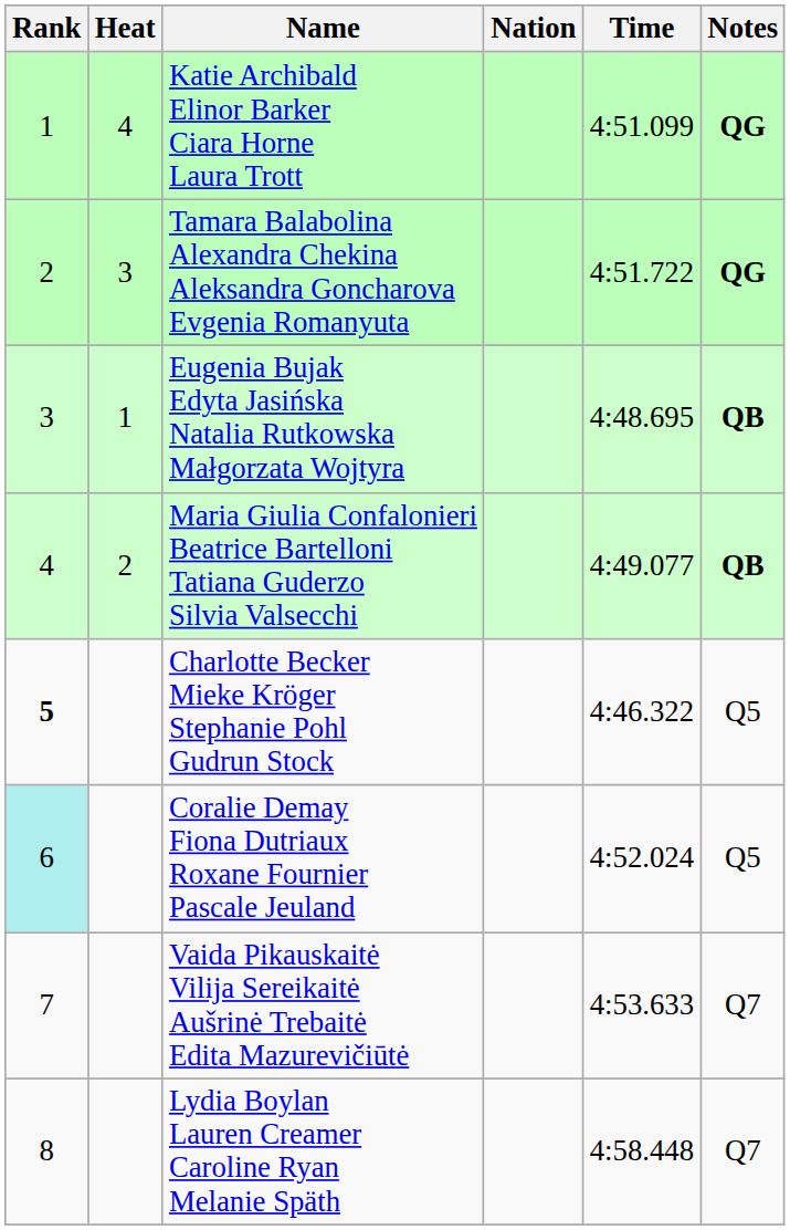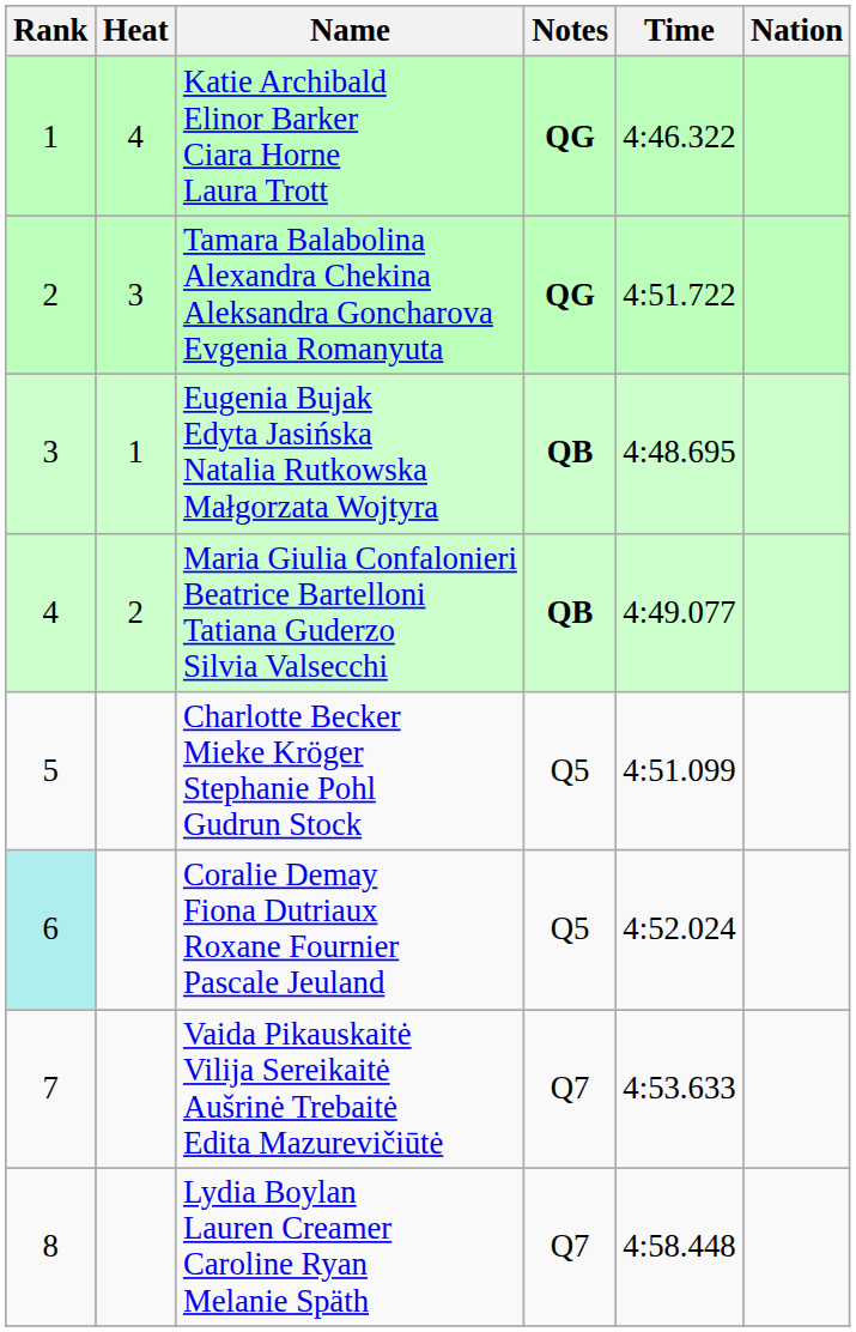 <table class="wikitable sortable" style="text-align:center">
 <tr>
 <th>Rank</th>
 <th>Heat</th>
 <th>Name</th>
+<th>Notes</th>
+<th>Time</th>
 <th>Nation</th>
-<th>Time</th>
-<th>Notes</th>
 </tr>
 <tr bgcolor=bbffbb>
 <td>1</td>
 <td>4</td>
 <td align=left><a href='#'>Katie Archibald</a><br><a href='#'>Elinor Barker</a><br><a href='#'>Ciara Horne</a><br><a href='#'>Laura Trott</a></td>
+<td><strong>QG</strong></td>
+<td>4:46.322</td>
 <td align=left></td>
-<td>4:51.099</td>
-<td><strong>QG</strong></td>
 </tr>
 <tr bgcolor=bbffbb>
 <td>2</td>
 <td>3</td>
 <td align=left><a href='#'>Tamara Balabolina</a><br><a href='#'>Alexandra Chekina</a><br><a href='#'>Aleksandra Goncharova</a><br><a href='#'>Evgenia Romanyuta</a></td>
+<td><strong>QG</strong></td>
+<td>4:51.722</td>
 <td align=left></td>
-<td>4:51.722</td>
-<td><strong>QG</strong></td>
 </tr>
 <tr bgcolor=ccffcc>
 <td>3</td>
 <td>1</td>
 <td align=left><a href='#'>Eugenia Bujak</a><br><a href='#'>Edyta Jasińska</a><br><a href='#'>Natalia Rutkowska</a><br><a href='#'>Małgorzata Wojtyra</a></td>
+<td><strong>QB</strong></td>
+<td>4:48.695</td>
 <td align=left></td>
-<td>4:48.695</td>
-<td><strong>QB</strong></td>
 </tr>
 <tr bgcolor=ccffcc>
 <td>4</td>
 <td>2</td>
 <td align=left><a href='#'>Maria Giulia Confalonieri</a><br><a href='#'>Beatrice Bartelloni</a><br><a href='#'>Tatiana Guderzo</a><br><a href='#'>Silvia Valsecchi</a></td>
+<td><strong>QB</strong></td>
+<td>4:49.077</td>
 <td align=left></td>
-<td>4:49.077</td>
-<td><strong>QB</strong></td>
 </tr>
 <tr>
-<td><strong>5</strong></td>
+<td>5</td>
 <td></td>
 <td align=left><a href='#'>Charlotte Becker</a><br><a href='#'>Mieke Kröger</a><br><a href='#'>Stephanie Pohl</a><br><a href='#'>Gudrun Stock</a></td>
+<td>Q5</td>
+<td>4:51.099</td>
 <td align=left></td>
-<td>4:46.322</td>
-<td>Q5</td>
 </tr>
 <tr>
 <td style="background: paleturquoise;">6</td>
 <td></td>
 <td align=left><a href='#'>Coralie Demay</a><br><a href='#'>Fiona Dutriaux</a><br><a href='#'>Roxane Fournier</a><br><a href='#'>Pascale Jeuland</a></td>
+<td>Q5</td>
+<td>4:52.024</td>
 <td align=left></td>
-<td>4:52.024</td>
-<td>Q5</td>
 </tr>
 <tr>
 <td>7</td>
 <td></td>
 <td align=left><a href='#'>Vaida Pikauskaitė</a><br><a href='#'>Vilija Sereikaitė</a><br><a href='#'>Aušrinė Trebaitė</a><br><a href='#'>Edita Mazurevičiūtė</a></td>
+<td>Q7</td>
+<td>4:53.633</td>
 <td align=left></td>
-<td>4:53.633</td>
-<td>Q7</td>
 </tr>
 <tr>
 <td>8</td>
 <td></td>
 <td align=left><a href='#'>Lydia Boylan</a><br><a href='#'>Lauren Creamer</a><br><a href='#'>Caroline Ryan</a><br><a href='#'>Melanie Späth</a></td>
+<td>Q7</td>
+<td>4:58.448</td>
 <td align=left></td>
-<td>4:58.448</td>
-<td>Q7</td>
 </tr>
 </table>
